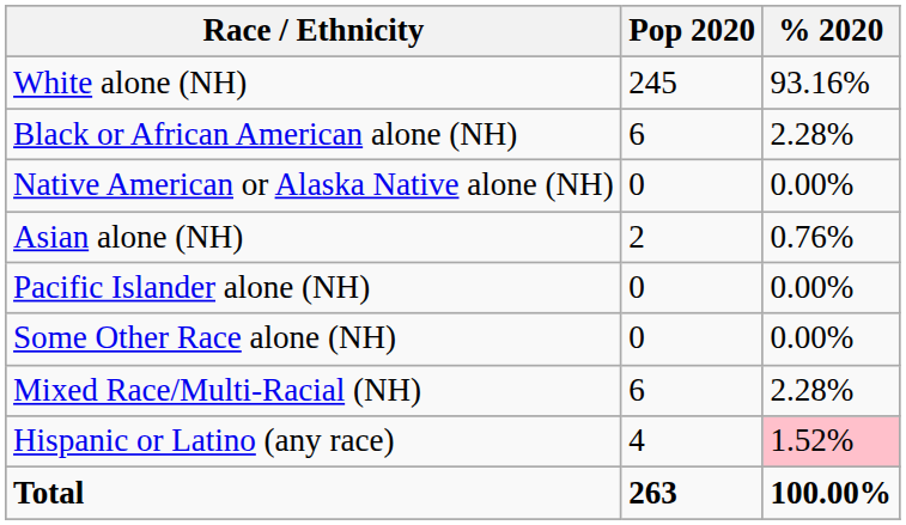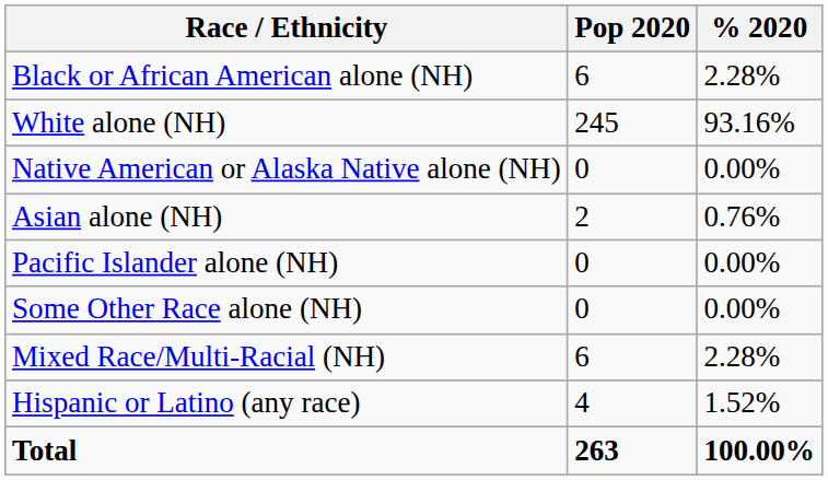 <table class="wikitable">
 <tr>
 <th>Race / Ethnicity</th>
 <th>Pop 2020</th>
 <th>% 2020</th>
 </tr>
 <tr>
+<td><a href='#'>Black or African American</a> alone (NH)</td>
+<td>6</td>
+<td>2.28%</td>
+</tr>
+<tr>
 <td><a href='#'>White</a> alone (NH)</td>
 <td>245</td>
 <td>93.16%</td>
-</tr>
-<tr>
-<td><a href='#'>Black or African American</a> alone (NH)</td>
-<td>6</td>
-<td>2.28%</td>
 </tr>
 <tr>
 <td><a href='#'>Native American</a> or <a href='#'>Alaska Native</a> alone (NH)</td>
 <td>0</td>
 <td>0.00%</td>
 </tr>
 <tr>
 <td><a href='#'>Asian</a> alone (NH)</td>
 <td>2</td>
 <td>0.76%</td>
 </tr>
 <tr>
 <td><a href='#'>Pacific Islander</a> alone (NH)</td>
 <td>0</td>
 <td>0.00%</td>
 </tr>
 <tr>
 <td><a href='#'>Some Other Race</a> alone (NH)</td>
 <td>0</td>
 <td>0.00%</td>
 </tr>
 <tr>
 <td><a href='#'>Mixed Race/Multi-Racial</a> (NH)</td>
 <td>6</td>
 <td>2.28%</td>
 </tr>
 <tr>
 <td><a href='#'>Hispanic or Latino</a> (any race)</td>
 <td>4</td>
-<td style="background: pink;">1.52%</td>
+<td>1.52%</td>
 </tr>
 <tr>
 <td><strong>Total</strong></td>
 <td><strong>263</strong></td>
 <td><strong>100.00%</strong></td>
 </tr>
 </table>
